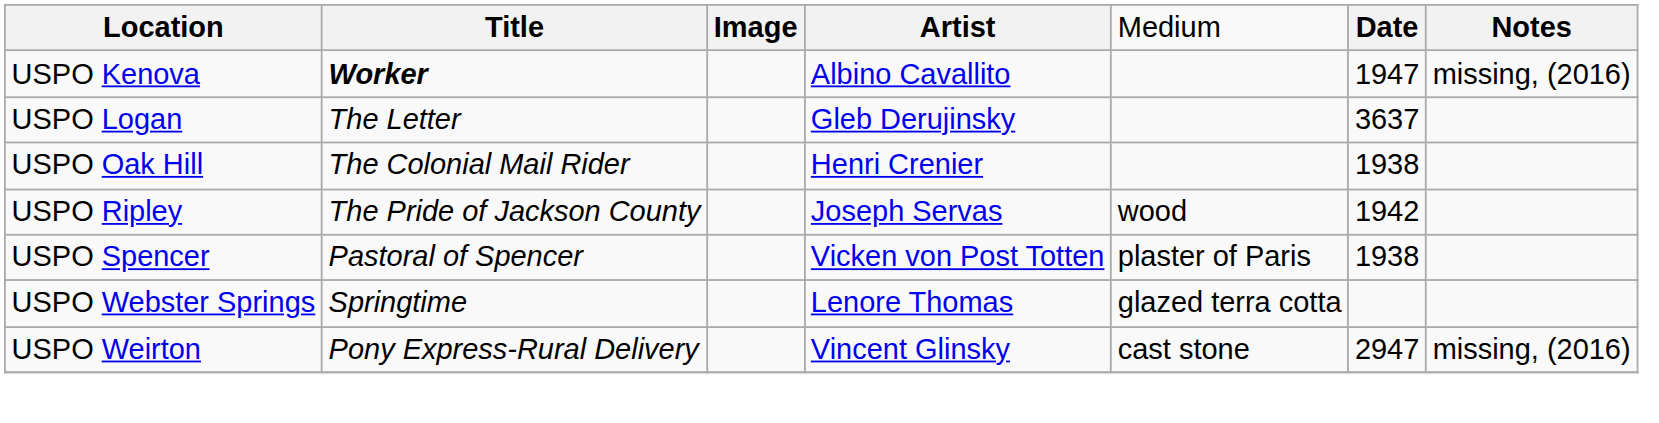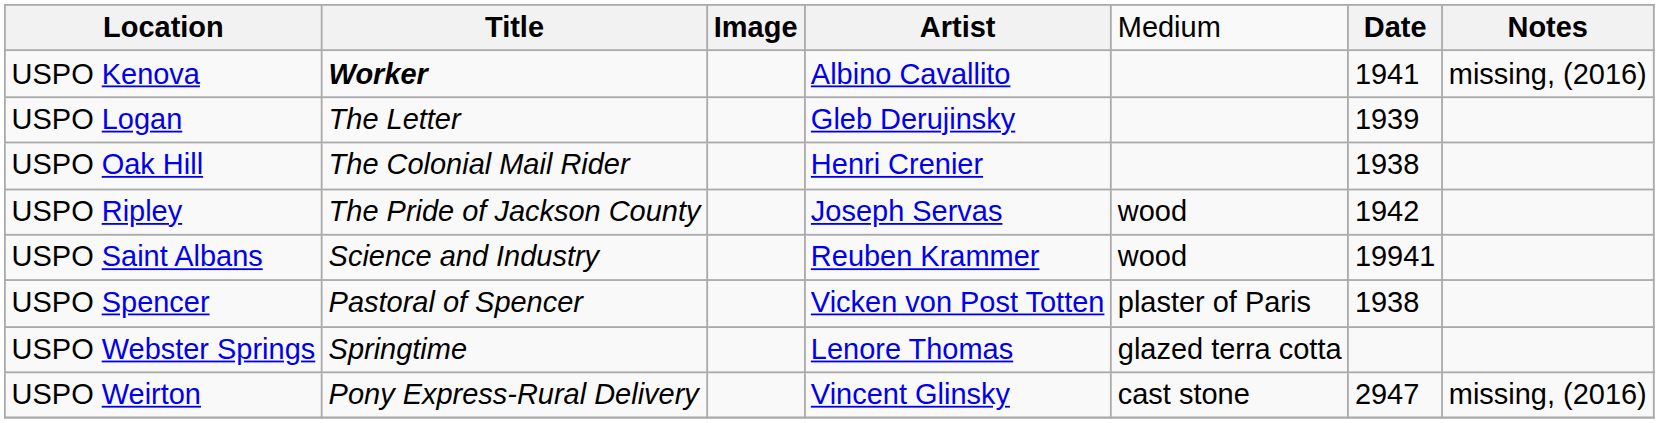 <table class="wikitable sortable">
 <tr>
 <th>Location</th>
 <th>Title</th>
 <th>Image</th>
 <th>Artist</th>
 <td>Medium</td>
 <th>Date</th>
 <th>Notes</th>
 </tr>
 <tr>
 <td>USPO <a href='#'>Kenova</a></td>
 <td><strong><em>Worker</em></strong></td>
 <td></td>
 <td><a href='#'>Albino Cavallito</a></td>
 <td></td>
-<td>1947</td>
+<td>1941</td>
 <td>missing, (2016)</td>
 </tr>
 <tr>
 <td>USPO <a href='#'>Logan</a></td>
 <td><em>The Letter</em></td>
 <td></td>
 <td><a href='#'>Gleb Derujinsky</a></td>
 <td></td>
-<td>3637</td>
+<td>1939</td>
 <td></td>
 </tr>
 <tr>
 <td>USPO <a href='#'>Oak Hill</a></td>
 <td><em>The Colonial Mail Rider</em></td>
 <td></td>
 <td><a href='#'>Henri Crenier</a></td>
 <td></td>
 <td>1938</td>
 <td></td>
 </tr>
 <tr>
 <td>USPO <a href='#'>Ripley</a></td>
 <td><em>The Pride of Jackson County</em></td>
 <td></td>
 <td><a href='#'>Joseph Servas</a></td>
 <td>wood</td>
 <td>1942</td>
+<td></td>
+</tr>
+<tr>
+<td>USPO <a href='#'>Saint Albans</a></td>
+<td><em>Science and Industry</em></td>
+<td></td>
+<td><a href='#'>Reuben Krammer</a></td>
+<td>wood</td>
+<td>19941</td>
 <td></td>
 </tr>
 <tr>
 <td>USPO <a href='#'>Spencer</a></td>
 <td><em>Pastoral of Spencer</em></td>
 <td></td>
 <td><a href='#'>Vicken von Post Totten</a></td>
 <td>plaster of Paris</td>
 <td>1938</td>
 <td></td>
 </tr>
 <tr>
 <td>USPO <a href='#'>Webster Springs</a></td>
 <td><em>Springtime</em></td>
 <td></td>
 <td><a href='#'>Lenore Thomas</a></td>
 <td>glazed terra cotta</td>
 <td></td>
 <td></td>
 </tr>
 <tr>
 <td>USPO <a href='#'>Weirton</a></td>
 <td><em>Pony Express-Rural Delivery</em></td>
 <td></td>
 <td><a href='#'>Vincent Glinsky</a></td>
 <td>cast stone</td>
 <td>2947</td>
 <td>missing, (2016)</td>
 </tr>
 <tr>
 </tr>
 </table>
